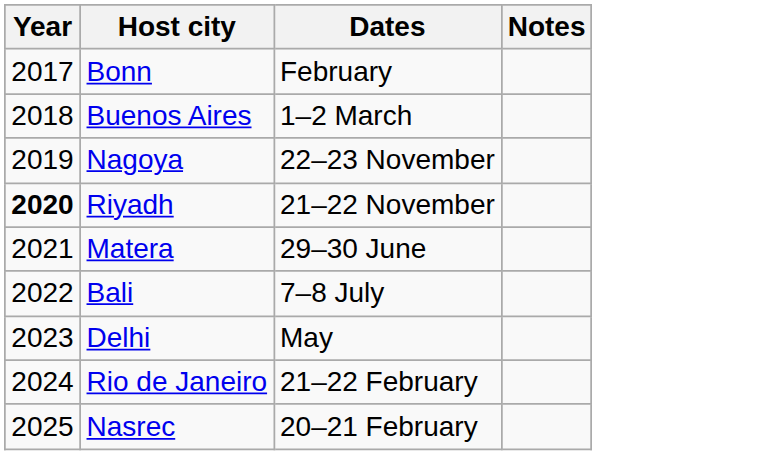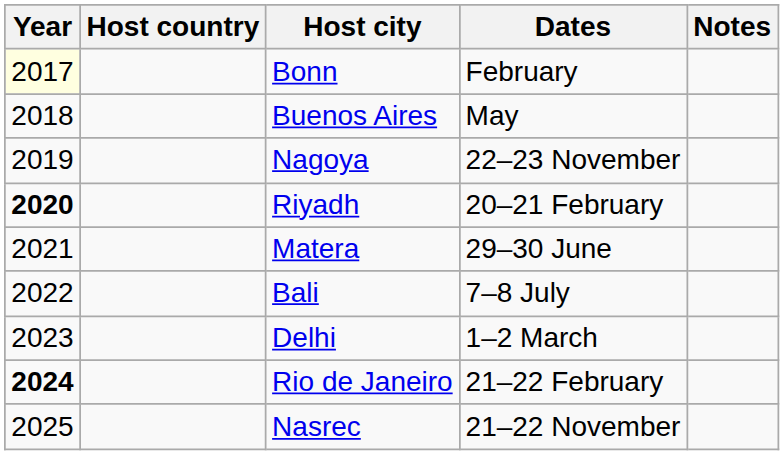 <table class="wikitable plainrowheaders sortable">
 <tr>
 <th>Year</th>
+<th>Host country</th>
 <th>Host city</th>
 <th>Dates</th>
 <th>Notes</th>
 </tr>
 <tr>
-<td>2017</td>
+<td style="background: lightyellow;">2017</td>
+<td></td>
 <td><a href='#'>Bonn</a></td>
 <td>February</td>
 <td></td>
 </tr>
 <tr>
 <td>2018</td>
+<td></td>
 <td><a href='#'>Buenos Aires</a></td>
-<td>1–2 March</td>
+<td>May</td>
 <td></td>
 </tr>
 <tr>
 <td>2019</td>
+<td></td>
 <td><a href='#'>Nagoya</a></td>
 <td>22–23 November</td>
 <td></td>
 </tr>
 <tr>
 <td><strong>2020</strong></td>
+<td></td>
 <td><a href='#'>Riyadh</a></td>
-<td>21–22 November</td>
+<td>20–21 February</td>
 <td></td>
 </tr>
 <tr>
 <td>2021</td>
+<td></td>
 <td><a href='#'>Matera</a></td>
 <td>29–30 June</td>
 <td></td>
 </tr>
 <tr>
 <td>2022</td>
+<td></td>
 <td><a href='#'>Bali</a></td>
 <td>7–8 July</td>
 <td></td>
 </tr>
 <tr>
 <td>2023</td>
+<td></td>
 <td><a href='#'>Delhi</a></td>
-<td>May</td>
+<td>1–2 March</td>
 <td></td>
 </tr>
 <tr>
-<td>2024</td>
+<td><strong>2024</strong></td>
+<td></td>
 <td><a href='#'>Rio de Janeiro</a></td>
 <td>21–22 February</td>
 <td></td>
 </tr>
 <tr>
 <td>2025</td>
+<td></td>
 <td><a href='#'>Nasrec</a></td>
-<td>20–21 February</td>
+<td>21–22 November</td>
 <td></td>
 </tr>
 </table>
